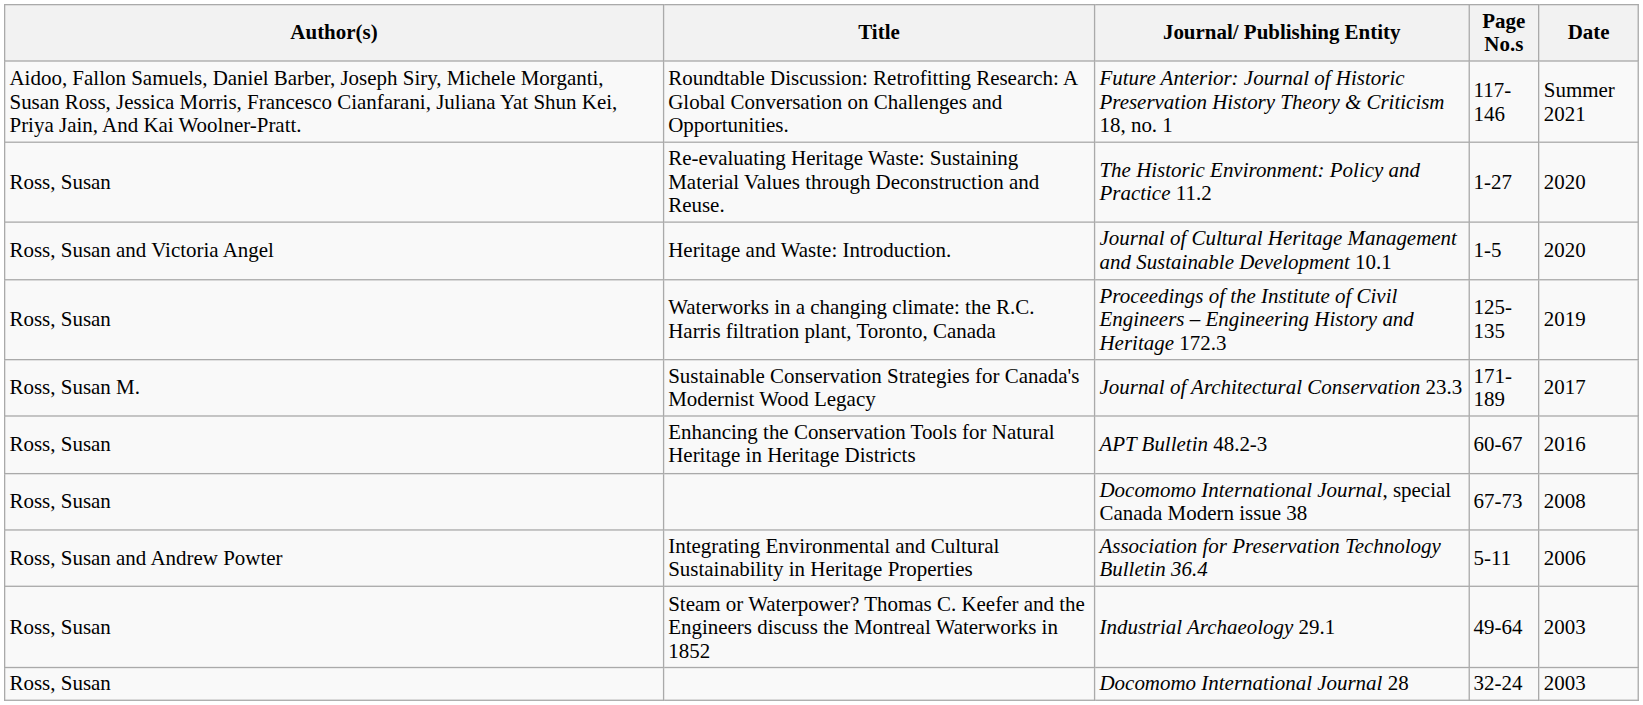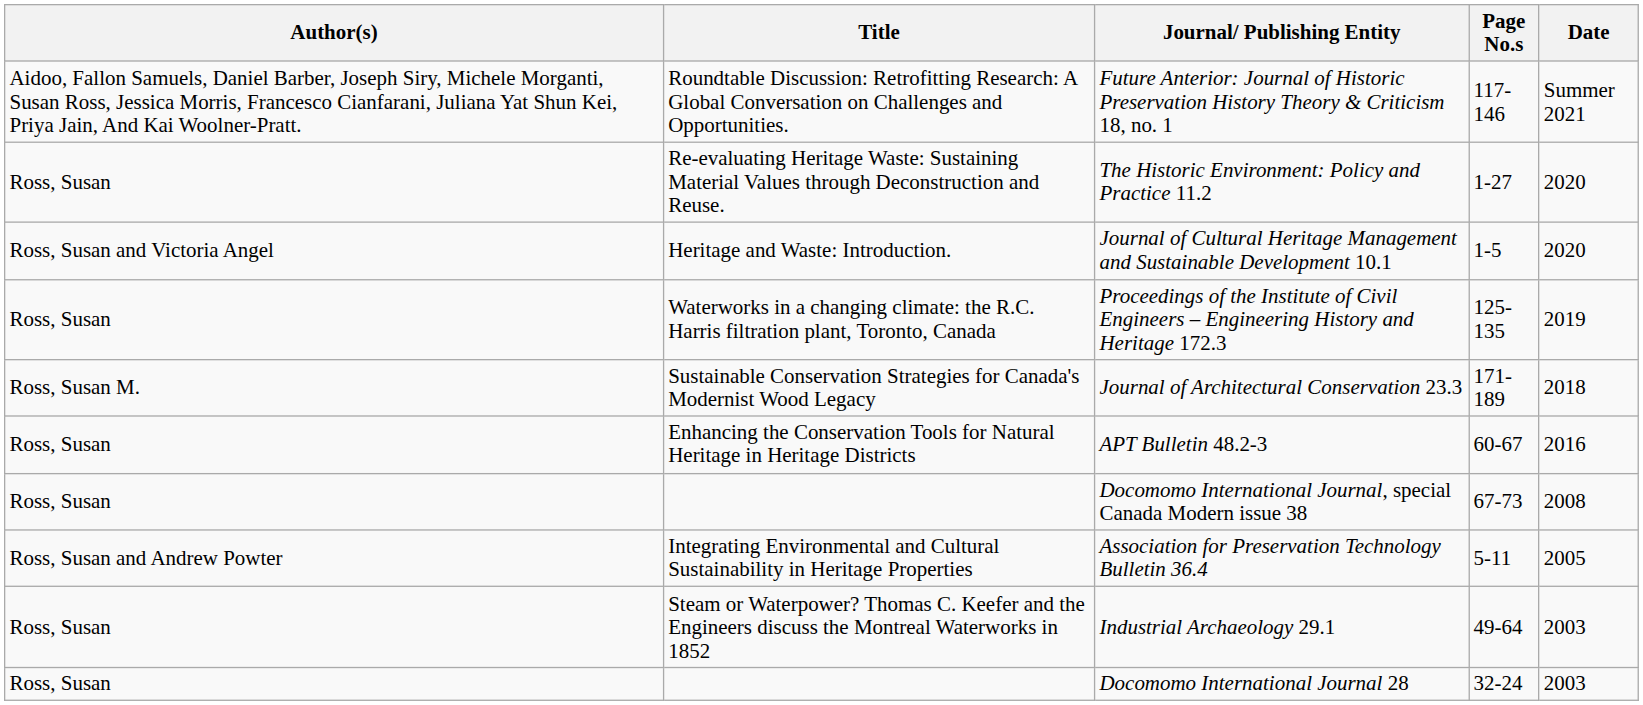 <table class="wikitable">
 <tr>
 <th>Author(s)</th>
 <th>Title</th>
 <th>Journal/  Publishing Entity</th>
 <th>Page No.s</th>
 <th>Date</th>
 </tr>
 <tr>
 <td>Aidoo, Fallon Samuels, Daniel Barber,  Joseph Siry, Michele Morganti, Susan Ross, Jessica Morris, Francesco  Cianfarani, Juliana Yat Shun Kei, Priya Jain, And Kai Woolner-Pratt.</td>
 <td>Roundtable Discussion: Retrofitting  Research: A Global Conversation on Challenges and Opportunities.</td>
 <td><em>Future Anterior: Journal of Historic  Preservation History Theory & Criticism</em> 18, no. 1</td>
 <td>117-146</td>
 <td>Summer  2021</td>
 </tr>
 <tr>
 <td>Ross, Susan</td>
 <td>Re-evaluating Heritage Waste: Sustaining  Material Values through Deconstruction and Reuse.</td>
 <td><em>The Historic Environment: Policy and  Practice</em> 11.2</td>
 <td>1-27</td>
 <td>2020</td>
 </tr>
 <tr>
 <td>Ross, Susan and Victoria Angel</td>
 <td>Heritage and Waste: Introduction.</td>
 <td><em>Journal of Cultural Heritage Management  and Sustainable Development</em> 10.1</td>
 <td>1-5</td>
 <td>2020</td>
 </tr>
 <tr>
 <td>Ross, Susan</td>
 <td>Waterworks in a changing climate: the  R.C. Harris filtration plant, Toronto, Canada</td>
 <td><em>Proceedings of the Institute of Civil  Engineers – Engineering History and Heritage</em> 172.3</td>
 <td>125-135</td>
 <td>2019</td>
 </tr>
 <tr>
 <td>Ross, Susan M.</td>
 <td>Sustainable Conservation Strategies for  Canada's Modernist Wood Legacy</td>
 <td><em>Journal  of Architectural Conservation</em> 23.3</td>
 <td>171-189</td>
-<td>2017</td>
+<td>2018</td>
 </tr>
 <tr>
 <td>Ross, Susan</td>
 <td>Enhancing the Conservation Tools for  Natural Heritage in Heritage Districts</td>
 <td><em>APT  Bulletin</em> 48.2-3</td>
 <td>60-67</td>
 <td>2016</td>
 </tr>
 <tr>
 <td>Ross, Susan</td>
 <td></td>
 <td><em>Docomomo  International Journal</em>,  special Canada Modern issue 38</td>
 <td>67-73</td>
 <td>2008</td>
 </tr>
 <tr>
 <td>Ross, Susan and Andrew Powter</td>
 <td>Integrating Environmental and Cultural  Sustainability in Heritage Properties</td>
 <td><em>Association  for Preservation Technology Bulletin 36.4</em></td>
 <td>5-11</td>
-<td>2006</td>
+<td>2005</td>
 </tr>
 <tr>
 <td>Ross, Susan</td>
 <td>Steam or Waterpower? Thomas C. Keefer  and the Engineers discuss the Montreal Waterworks in 1852</td>
 <td><em>Industrial  Archaeology</em> 29.1</td>
 <td>49-64</td>
 <td>2003</td>
 </tr>
 <tr>
 <td>Ross, Susan</td>
 <td></td>
 <td><em>Docomomo International Journal</em> 28</td>
 <td>32-24</td>
 <td>2003</td>
 </tr>
 </table>
